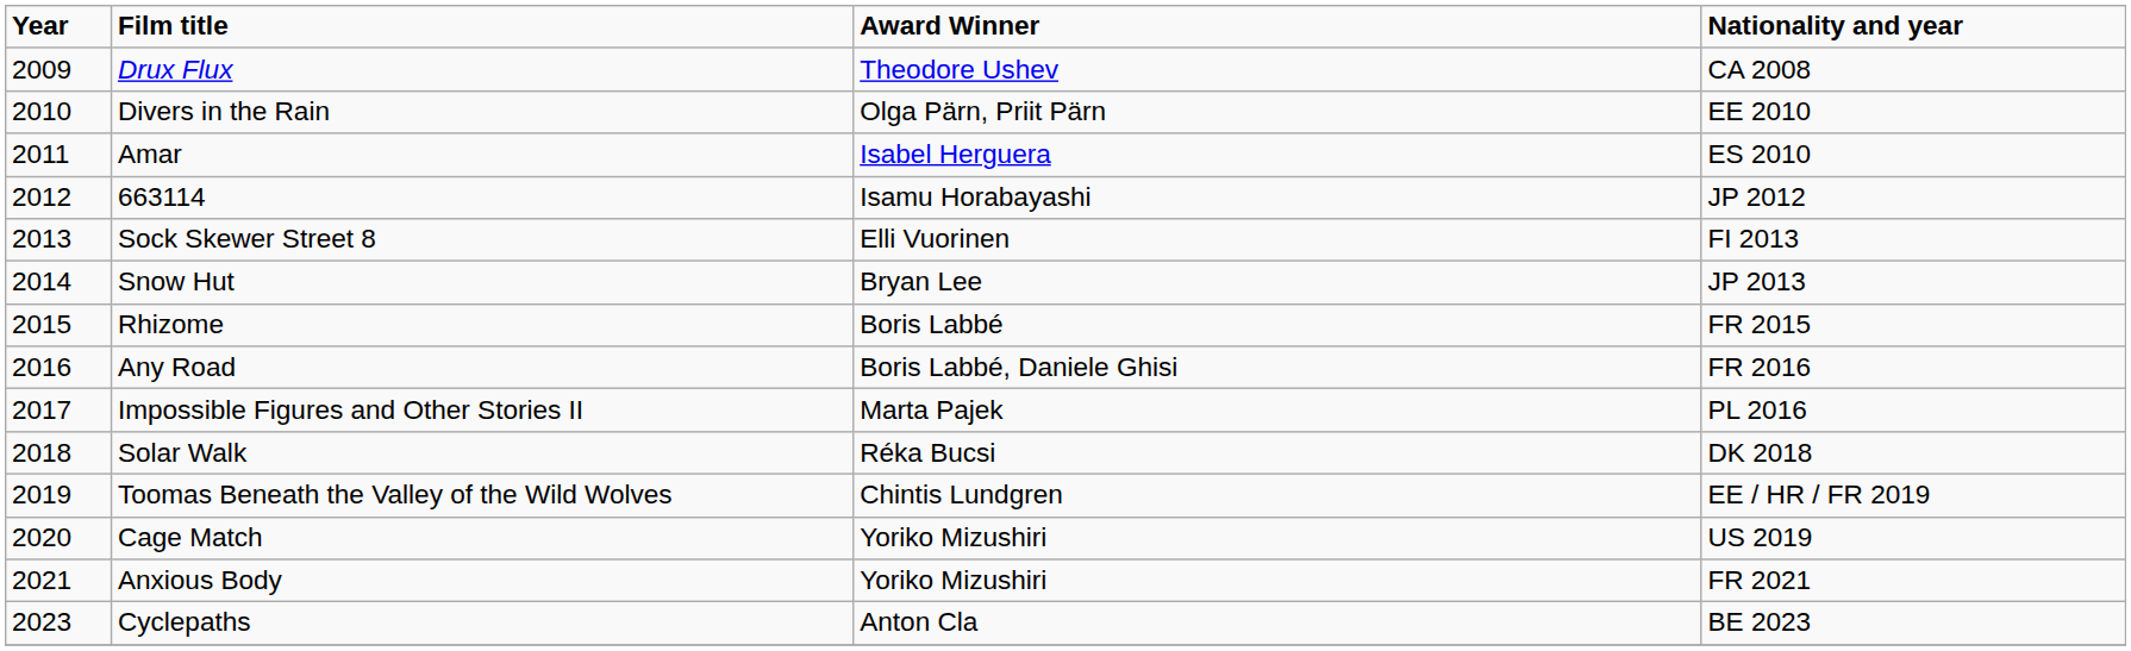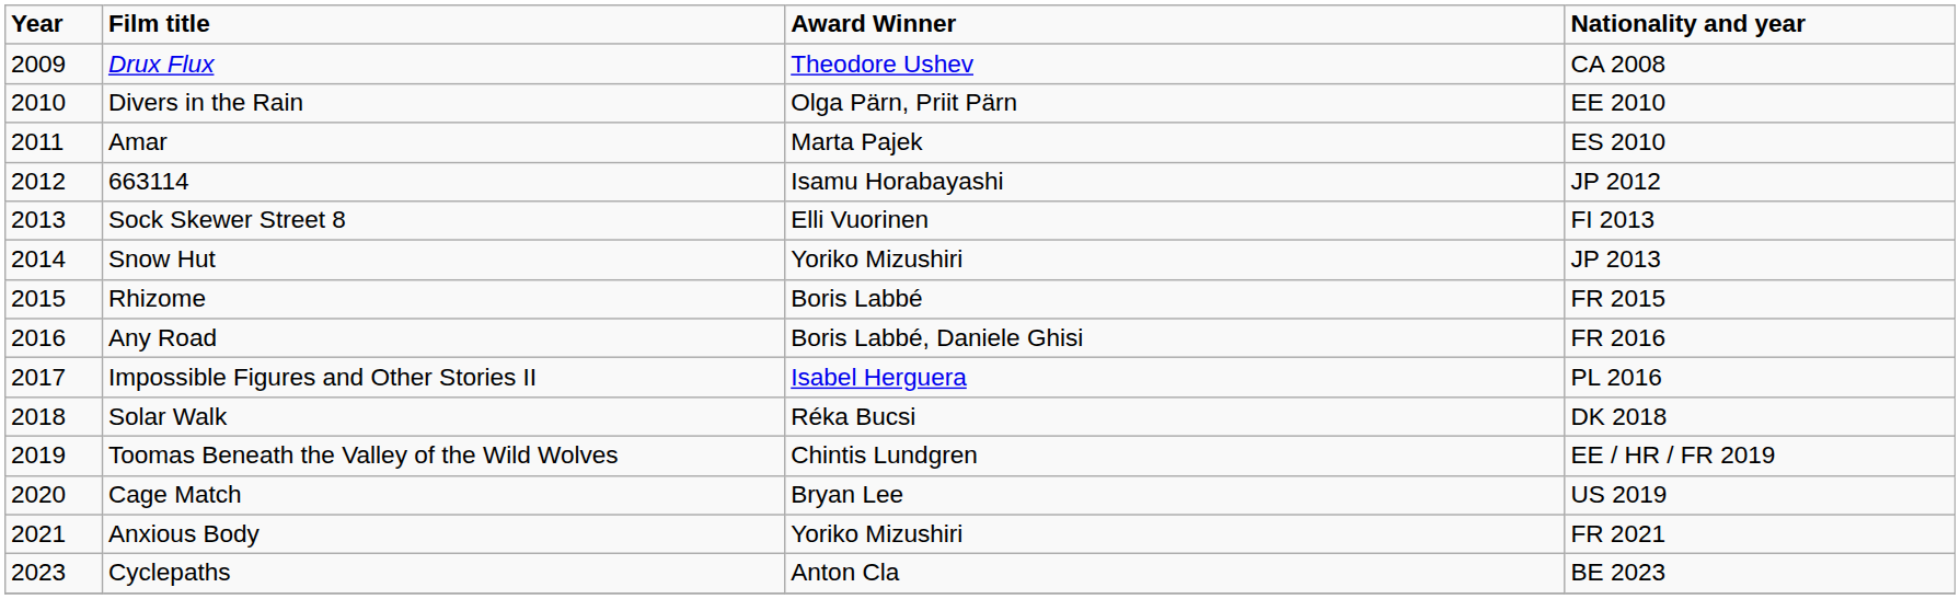 <table class="wikitable" width="100%">
 <tr>
 <td width="5%"><strong>Year</strong></td>
 <td width="35%"><strong>Film title</strong></td>
 <td width="40%"><strong>Award Winner</strong></td>
 <td width="20%"><strong>Nationality and year</strong></td>
 </tr>
 <tr>
 <td>2009</td>
 <td><em><a href='#'>Drux Flux</a></em></td>
 <td><a href='#'>Theodore Ushev</a></td>
 <td>CA 2008</td>
 </tr>
 <tr>
 <td>2010</td>
 <td>Divers in the Rain</td>
 <td>Olga Pärn, Priit Pärn</td>
 <td>EE 2010</td>
 </tr>
 <tr>
 <td>2011</td>
 <td>Amar</td>
-<td><a href='#'>Isabel Herguera</a></td>
+<td>Marta Pajek </td>
 <td>ES 2010</td>
 </tr>
 <tr>
 <td>2012</td>
 <td>663114</td>
 <td>Isamu Horabayashi</td>
 <td>JP 2012</td>
 </tr>
 <tr>
 <td>2013</td>
 <td>Sock Skewer Street 8</td>
 <td>Elli Vuorinen</td>
 <td>FI 2013</td>
 </tr>
 <tr>
 <td>2014</td>
 <td>Snow Hut </td>
-<td>Bryan Lee </td>
+<td>Yoriko Mizushiri </td>
 <td>JP 2013</td>
 </tr>
 <tr>
 <td>2015</td>
 <td>Rhizome </td>
 <td>Boris Labbé </td>
 <td>FR 2015</td>
 </tr>
 <tr>
 <td>2016</td>
 <td>Any Road </td>
 <td>Boris Labbé, Daniele Ghisi </td>
 <td>FR 2016</td>
 </tr>
 <tr>
 <td>2017</td>
 <td>Impossible Figures and Other Stories II </td>
-<td>Marta Pajek </td>
+<td><a href='#'>Isabel Herguera</a></td>
 <td>PL 2016</td>
 </tr>
 <tr>
 <td>2018</td>
 <td>Solar Walk </td>
 <td>Réka Bucsi </td>
 <td>DK 2018</td>
 </tr>
 <tr>
 <td>2019</td>
 <td>Toomas Beneath the Valley of the Wild Wolves </td>
 <td>Chintis Lundgren </td>
 <td>EE / HR / FR 2019</td>
 </tr>
 <tr>
 <td>2020</td>
 <td>Cage Match </td>
-<td>Yoriko Mizushiri </td>
+<td>Bryan Lee </td>
 <td>US 2019</td>
 </tr>
 <tr>
 <td>2021</td>
 <td>Anxious Body </td>
 <td>Yoriko Mizushiri </td>
 <td>FR 2021</td>
 </tr>
 <tr>
 <td>2023</td>
 <td>Cyclepaths </td>
 <td>Anton Cla </td>
 <td>BE 2023</td>
 </tr>
 <tr>
 </tr>
 </table>
